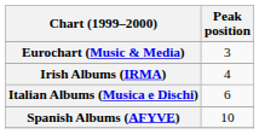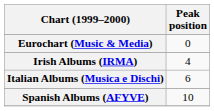 <table class="wikitable sortable plainrowheaders" style="text-align:center">
 <tr>
 <th scope="col">Chart (1999–2000)</th>
 <th scope="col">Peak<br> position</th>
 </tr>
 <tr>
 </tr>
 <tr>
 </tr>
 <tr>
 </tr>
 <tr>
 </tr>
 <tr>
 </tr>
 <tr>
 </tr>
 <tr>
 <th scope="row">Eurochart (<a href='#'>Music & Media</a>)</th>
-<td align="center">3</td>
+<td align="center">0</td>
 </tr>
 <tr>
 </tr>
 <tr>
 </tr>
 <tr>
 </tr>
 <tr>
 <th scope="row">Irish Albums (<a href='#'>IRMA</a>)</th>
 <td align="center">4</td>
 </tr>
 <tr>
 <th scope="row">Italian Albums (<a href='#'>Musica e Dischi</a>)</th>
 <td align="center">6</td>
 </tr>
 <tr>
 </tr>
 <tr>
 </tr>
 <tr>
 </tr>
 <tr>
 <th scope="row">Spanish Albums (<a href='#'>AFYVE</a>)</th>
 <td align="center">10</td>
 </tr>
 <tr>
 </tr>
 <tr>
 </tr>
 <tr>
 </tr>
 <tr>
 </tr>
 <tr>
 </tr>
 </table>
